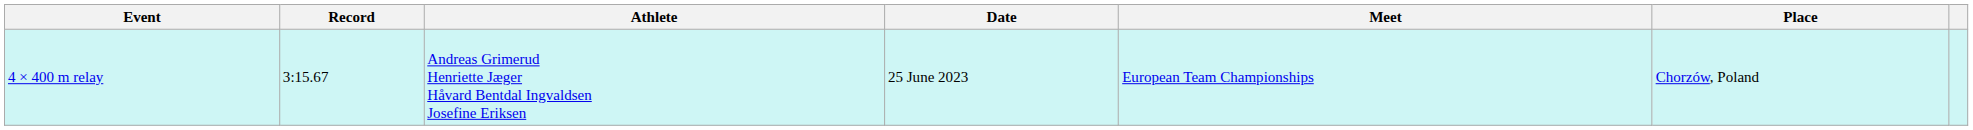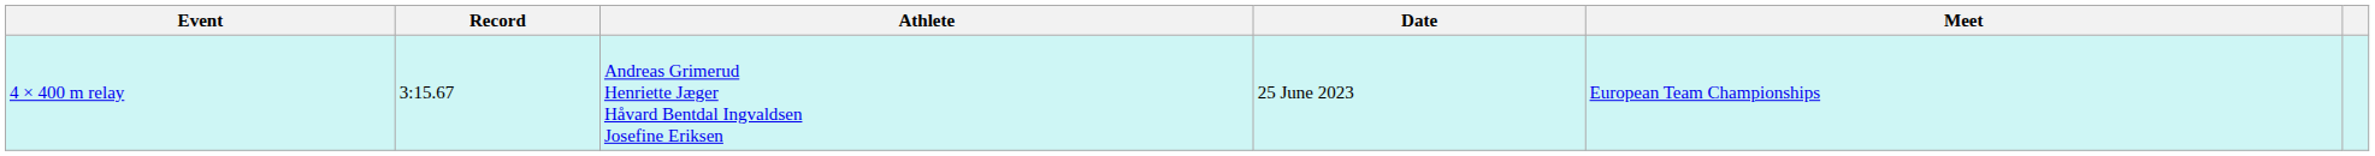 <table class="wikitable" style="font-size:95%; width: 100%;">
 <tr>
 <th>Event</th>
 <th>Record</th>
 <th>Athlete</th>
 <th>Date</th>
 <th>Meet</th>
-<th>Place</th>
 <th></th>
 </tr>
 <tr bgcolor="#CEF6F5">
 <td><a href='#'>4 × 400 m relay</a></td>
 <td>3:15.67</td>
 <td><br><a href='#'>Andreas Grimerud</a><br><a href='#'>Henriette Jæger</a><br><a href='#'>Håvard Bentdal Ingvaldsen</a><br><a href='#'>Josefine Eriksen</a></td>
 <td>25 June 2023</td>
 <td><a href='#'>European Team Championships</a></td>
-<td><a href='#'>Chorzów</a>, Poland</td>
 <td></td>
 </tr>
 </table>
